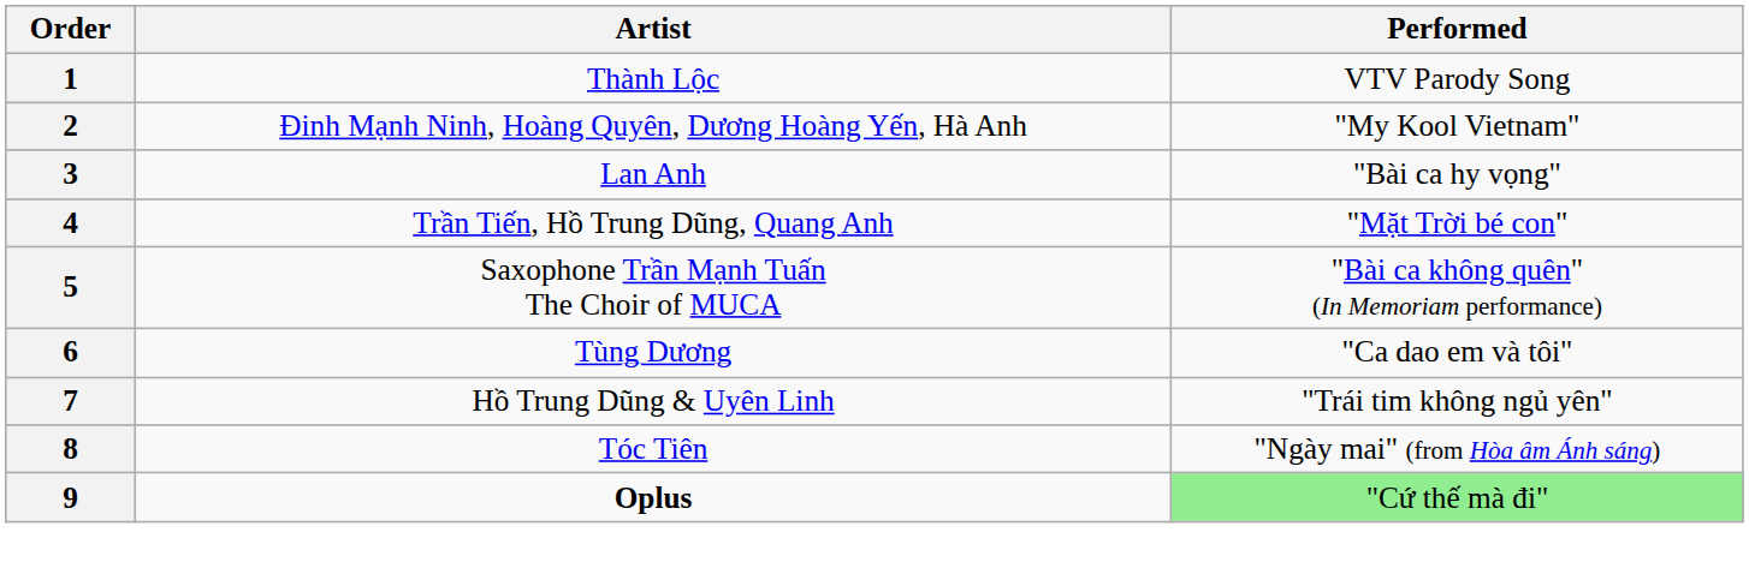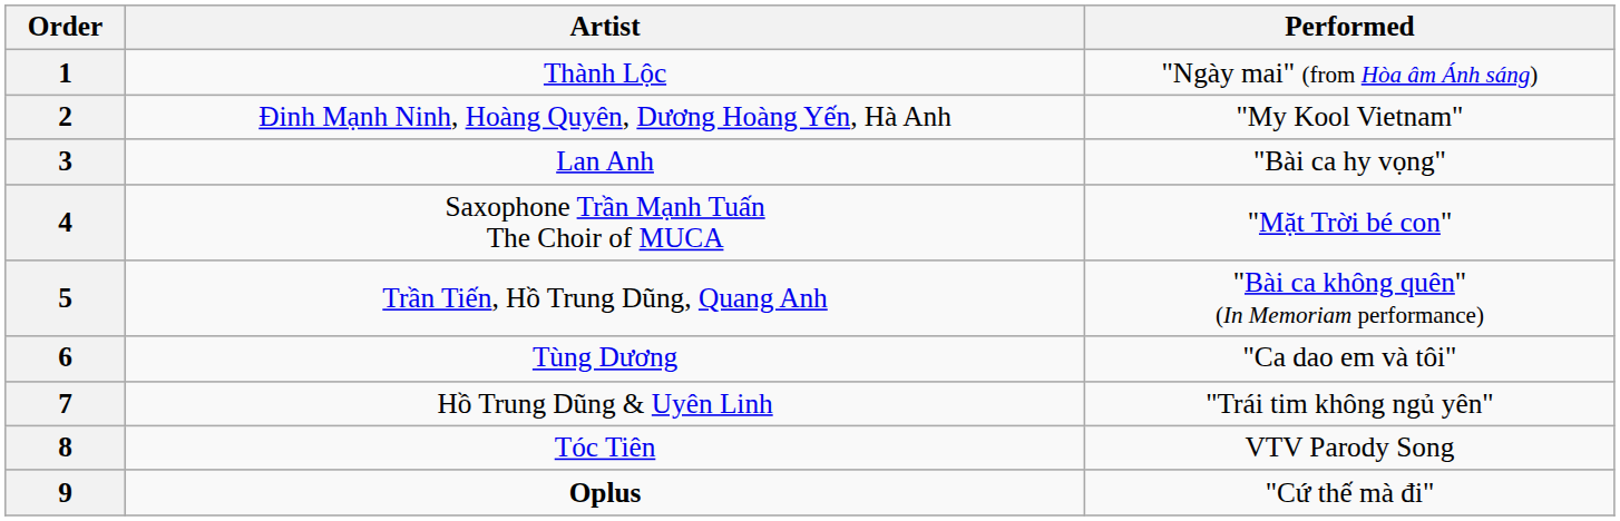 <table class="wikitable" style="text-align:center; width:72.4%;">
 <tr>
 <th>Order</th>
 <th>Artist</th>
 <th>Performed</th>
 </tr>
 <tr>
 <th>1</th>
 <td><a href='#'>Thành Lộc</a></td>
-<td>VTV Parody Song</td>
+<td>"Ngày mai" <small>(from <em><a href='#'>Hòa âm Ánh sáng</a></em>)</small></td>
 </tr>
 <tr>
 <th>2</th>
 <td><a href='#'>Đinh Mạnh Ninh</a>, <a href='#'>Hoàng Quyên</a>, <a href='#'>Dương Hoàng Yến</a>, Hà Anh</td>
 <td>"My Kool Vietnam"</td>
 </tr>
 <tr>
 <th>3</th>
 <td><a href='#'>Lan Anh</a></td>
 <td>"Bài ca hy vọng"</td>
 </tr>
 <tr>
 <th>4</th>
-<td><a href='#'>Trần Tiến</a>, Hồ Trung Dũng, <a href='#'>Quang Anh</a></td>
+<td>Saxophone <a href='#'>Trần Mạnh Tuấn</a> <br>The Choir of <a href='#'>MUCA</a></td>
 <td>"<a href='#'>Mặt Trời bé con</a>"</td>
 </tr>
 <tr>
 <th>5</th>
-<td>Saxophone <a href='#'>Trần Mạnh Tuấn</a> <br>The Choir of <a href='#'>MUCA</a></td>
+<td><a href='#'>Trần Tiến</a>, Hồ Trung Dũng, <a href='#'>Quang Anh</a></td>
 <td>"<a href='#'>Bài ca không quên</a>" <br><small>(<em>In Memoriam</em> performance)</small></td>
 </tr>
 <tr>
 <th>6</th>
 <td><a href='#'>Tùng Dương</a></td>
 <td>"Ca dao em và tôi"</td>
 </tr>
 <tr>
 <th>7</th>
 <td>Hồ Trung Dũng & <a href='#'>Uyên Linh</a></td>
 <td>"Trái tim không ngủ yên"</td>
 </tr>
 <tr>
 <th>8</th>
 <td><a href='#'>Tóc Tiên</a></td>
-<td>"Ngày mai" <small>(from <em><a href='#'>Hòa âm Ánh sáng</a></em>)</small></td>
+<td>VTV Parody Song</td>
 </tr>
 <tr>
 <th>9</th>
 <td><strong>Oplus</strong></td>
-<td style="background: lightgreen;">"Cứ thế mà đi"</td>
+<td>"Cứ thế mà đi"</td>
 </tr>
 </table>
